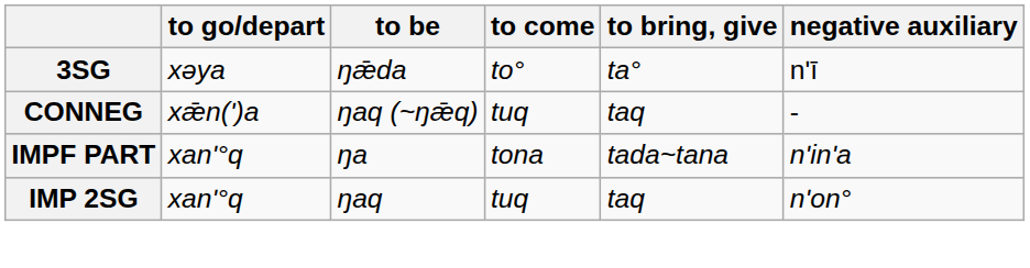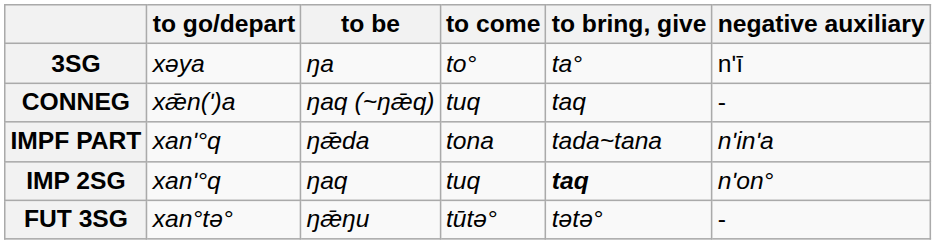 <table class="wikitable">
 <tr>
 <th></th>
 <th>to go/depart</th>
 <th>to be</th>
 <th>to come</th>
 <th>to bring, give</th>
 <th>negative auxiliary</th>
 </tr>
 <tr>
 <th>3SG</th>
 <td><em>xəya</em></td>
-<td><em>ŋǣda</em></td>
+<td><em>ŋa</em></td>
 <td><em>to°</em></td>
 <td><em>ta°</em></td>
 <td>nʹī</td>
 </tr>
 <tr>
 <th>CONNEG</th>
 <td><em>xǣn(ʹ)a</em></td>
 <td><em>ŋaq (~ŋǣq)</em></td>
 <td><em>tuq</em></td>
 <td><em>taq</em></td>
 <td>-</td>
 </tr>
 <tr>
 <th>IMPF PART</th>
 <td><em>xanʹ°q</em></td>
-<td><em>ŋa</em></td>
+<td><em>ŋǣda</em></td>
 <td><em>tona</em></td>
 <td><em>tada~tana</em></td>
 <td><em>nʹinʹa</em></td>
 </tr>
 <tr>
 <th>IMP 2SG</th>
 <td><em>xanʹ°q</em></td>
 <td><em>ŋaq</em></td>
 <td><em>tuq</em></td>
-<td><em>taq</em></td>
+<td><strong><em>taq</em></strong></td>
 <td><em>nʹon°</em></td>
 </tr>
+<tr>
+<th>FUT 3SG</th>
+<td><em>xan°tə°</em></td>
+<td><em>ŋǣŋu</em></td>
+<td><em>tūtə°</em></td>
+<td><em>tətə°</em></td>
+<td>-</td>
+</tr>
 </table>
